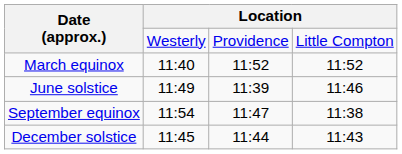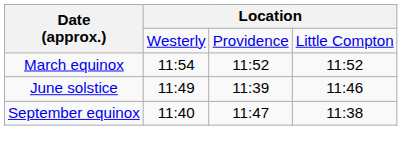 <table class="wikitable" style="text-align:center;">
 <tr>
 <th rowspan=2>Date<br>(approx.)</th>
 <th colspan=3>Location</th>
 </tr>
 <tr>
 <td><a href='#'>Westerly</a></td>
 <td><a href='#'>Providence</a></td>
 <td><a href='#'>Little Compton</a></td>
 </tr>
 <tr>
 <td><a href='#'>March equinox</a></td>
-<td>11:40</td>
+<td>11:54</td>
 <td>11:52</td>
 <td>11:52</td>
 </tr>
 <tr>
 <td><a href='#'>June solstice</a></td>
 <td>11:49</td>
 <td>11:39</td>
 <td>11:46</td>
 </tr>
 <tr>
 <td><a href='#'>September equinox</a></td>
-<td>11:54</td>
+<td>11:40</td>
 <td>11:47</td>
 <td>11:38</td>
 </tr>
-<tr>
-<td><a href='#'>December solstice</a></td>
-<td>11:45</td>
-<td>11:44</td>
-<td>11:43</td>
-</tr>
 </table>
